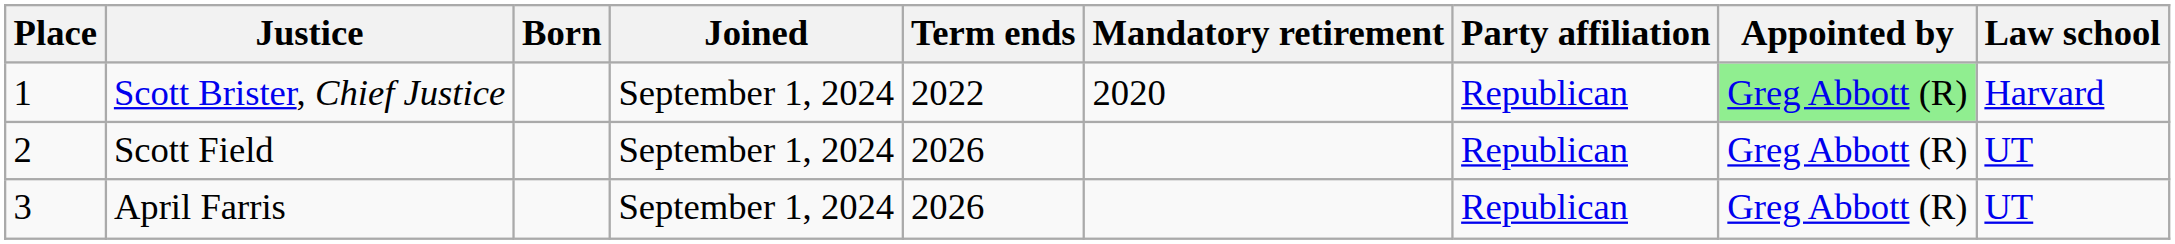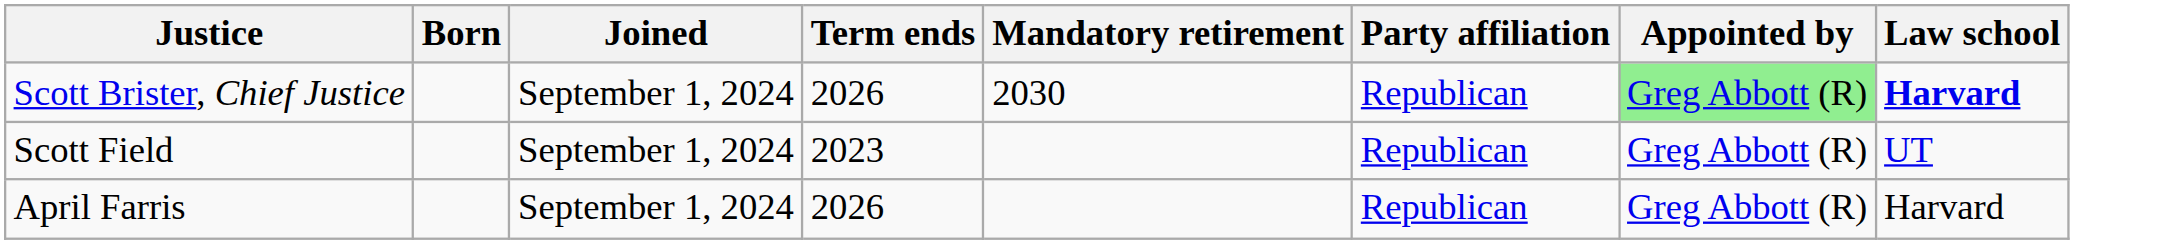 <table class="wikitable sortable">
 <tr>
-<th>Place</th>
 <th>Justice</th>
 <th>Born</th>
 <th>Joined</th>
 <th>Term ends</th>
 <th>Mandatory retirement</th>
 <th>Party affiliation</th>
 <th>Appointed by</th>
 <th>Law school</th>
 </tr>
 <tr>
-<td>1</td>
 <td><a href='#'>Scott Brister</a>, <em>Chief Justice</em></td>
 <td></td>
 <td>September 1, 2024</td>
-<td>2022</td>
-<td>2020</td>
+<td>2026</td>
+<td>2030</td>
 <td><a href='#'>Republican</a></td>
 <td style="background: lightgreen;"><a href='#'>Greg Abbott</a> (R)</td>
-<td><a href='#'>Harvard</a></td>
+<td><strong><a href='#'>Harvard</a></strong></td>
 </tr>
 <tr>
-<td>2</td>
 <td>Scott Field</td>
 <td align="center"></td>
 <td>September 1, 2024</td>
-<td>2026</td>
+<td>2023</td>
 <td align="center"></td>
 <td><a href='#'>Republican</a></td>
 <td><a href='#'>Greg Abbott</a> (R)</td>
 <td><a href='#'>UT</a></td>
 </tr>
 <tr>
-<td>3</td>
 <td>April Farris</td>
 <td align="center"></td>
 <td>September 1, 2024</td>
 <td>2026</td>
 <td align="center"></td>
 <td><a href='#'>Republican</a></td>
 <td><a href='#'>Greg Abbott</a> (R)</td>
-<td><a href='#'>UT</a></td>
+<td>Harvard</td>
 </tr>
 </table>
